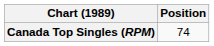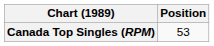 <table class="wikitable plainrowheaders" style="text-align:center">
 <tr>
 <th>Chart (1989)</th>
 <th>Position</th>
 </tr>
 <tr>
 <th scope="row">Canada Top Singles (<em>RPM</em>)</th>
-<td>74</td>
+<td>53</td>
 </tr>
 </table>
